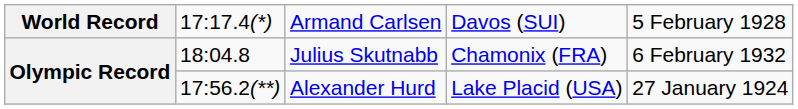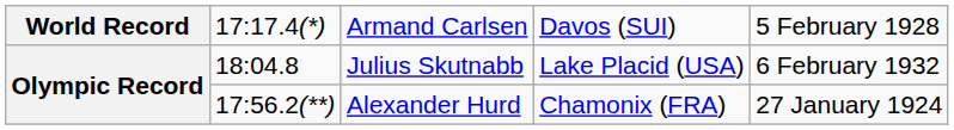 <table class="wikitable" style="font-size:95%;">
 <tr>
 <th>World Record</th>
 <td>17:17.4<em>(*)</em></td>
 <td> <a href='#'>Armand Carlsen</a></td>
 <td><a href='#'>Davos</a> (<a href='#'>SUI</a>)</td>
 <td>5 February 1928</td>
 </tr>
 <tr>
 <th rowspan=2>Olympic Record</th>
 <td>18:04.8</td>
 <td> <a href='#'>Julius Skutnabb</a></td>
-<td><a href='#'>Chamonix</a> (<a href='#'>FRA</a>)</td>
+<td><a href='#'>Lake Placid</a> (<a href='#'>USA</a>)</td>
 <td>6 February 1932</td>
 </tr>
 <tr>
 <td>17:56.2<em>(**)</em></td>
 <td> <a href='#'>Alexander Hurd</a></td>
-<td><a href='#'>Lake Placid</a> (<a href='#'>USA</a>)</td>
+<td><a href='#'>Chamonix</a> (<a href='#'>FRA</a>)</td>
 <td>27 January 1924</td>
 </tr>
 </table>
